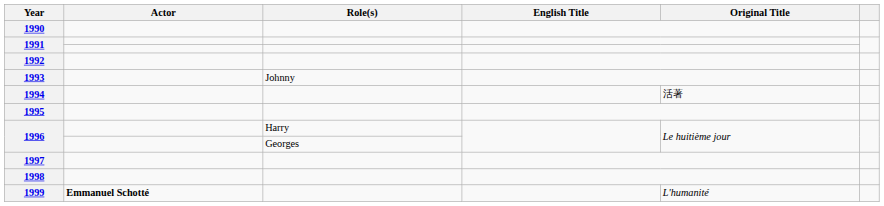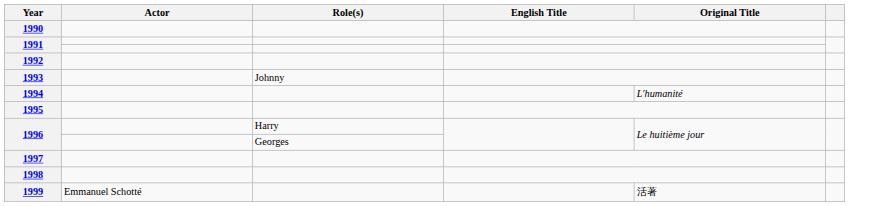 <table class="wikitable unsortable">
 <tr>
 <th scope="col" style="width:3%;">Year</th>
 <th scope="col" style="width:10%;">Actor</th>
 <th scope="col" style="width:10%;">Role(s)</th>
 <th scope="col" style="width:10%;">English Title</th>
 <th scope="col" style="width:10%;">Original Title</th>
 <th scope="col" style="width:1%;" class="unsortable"></th>
 </tr>
 <tr>
 <th style="text-align:center;"><a href='#'>1990</a></th>
 <td></td>
 <td></td>
 <td colspan="2"></td>
 <td style="text-align:center;"></td>
 </tr>
 <tr>
 <th rowspan="2" style="text-align:center;"><a href='#'>1991</a></th>
 <td></td>
 <td></td>
 <td colspan="2"></td>
 <td rowspan="2" style="text-align:center;"></td>
 </tr>
 <tr>
 <td> </td>
 <td></td>
 <td colspan="2"></td>
 </tr>
 <tr>
 <th style="text-align:center;"><a href='#'>1992</a></th>
 <td></td>
 <td></td>
 <td colspan="2"></td>
 <td style="text-align:center;"></td>
 </tr>
 <tr>
 <th style="text-align:center;"><a href='#'>1993</a></th>
 <td></td>
 <td>Johnny</td>
 <td colspan="2"></td>
 <td style="text-align:center;"></td>
 </tr>
 <tr>
 <th style="text-align:center;"><a href='#'>1994</a></th>
 <td></td>
 <td></td>
 <td></td>
-<td>活著</td>
+<td><em>L'humanité</em></td>
 <td style="text-align:center;"></td>
 </tr>
 <tr>
 <th style="text-align:center;"><a href='#'>1995</a></th>
 <td></td>
 <td></td>
 <td colspan="2"></td>
 <td style="text-align:center;"></td>
 </tr>
 <tr>
 <th rowspan="2" style="text-align:center;"><a href='#'>1996</a></th>
 <td></td>
 <td>Harry</td>
 <td rowspan="2"></td>
 <td rowspan="2"><em>Le huitième jour</em></td>
 <td rowspan="2" style="text-align:center;"></td>
 </tr>
 <tr>
 <td></td>
 <td>Georges</td>
 </tr>
 <tr>
 <th style="text-align:center;"><a href='#'>1997</a></th>
 <td></td>
 <td></td>
 <td colspan="2"></td>
 <td style="text-align:center;"></td>
 </tr>
 <tr>
 <th style="text-align:center;"><a href='#'>1998</a></th>
 <td></td>
 <td></td>
 <td colspan="2"></td>
 <td style="text-align:center;"></td>
 </tr>
 <tr>
 <th style="text-align:center;"><a href='#'>1999</a></th>
-<td><strong>Emmanuel Schotté</strong></td>
+<td>Emmanuel Schotté</td>
 <td></td>
 <td></td>
-<td><em>L'humanité</em></td>
+<td>活著</td>
 <td style="text-align:center;"></td>
 </tr>
 </table>
